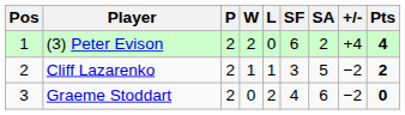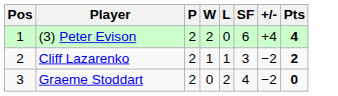 <table class="wikitable" style="text-align:center; margin: 1em auto 1em auto, align:left">
 <tr>
 <th width=20>Pos</th>
 <th width=168>Player</th>
 <th width=3>P</th>
 <th width=3>W</th>
 <th width=3>L</th>
 <th width=20>SF</th>
-<th width=20>SA</th>
 <th width=20>+/-</th>
 <th width=20>Pts</th>
 </tr>
 <tr align=center style="background: #ccffcc;">
 <td>1</td>
 <td align="left"> (3) <a href='#'>Peter Evison</a></td>
 <td>2</td>
 <td>2</td>
 <td>0</td>
 <td>6</td>
-<td>2</td>
 <td>+4</td>
 <td><strong>4</strong></td>
 </tr>
 <tr align=center>
 <td>2</td>
 <td align="left"> <a href='#'>Cliff Lazarenko</a></td>
 <td>2</td>
 <td>1</td>
 <td>1</td>
 <td>3</td>
-<td>5</td>
 <td>−2</td>
 <td><strong>2</strong></td>
 </tr>
 <tr align=center>
 <td>3</td>
 <td align="left"> <a href='#'>Graeme Stoddart</a></td>
 <td>2</td>
 <td>0</td>
 <td>2</td>
 <td>4</td>
-<td>6</td>
 <td>−2</td>
 <td><strong>0</strong></td>
 </tr>
 </table>
